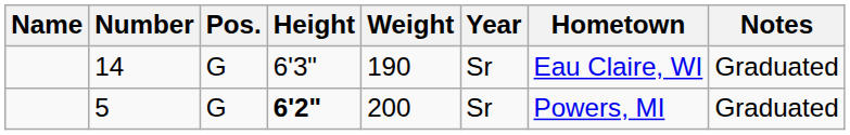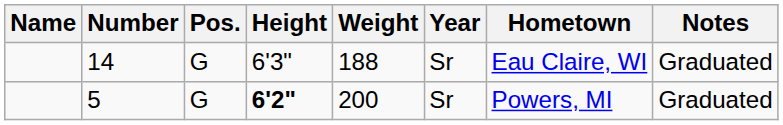 <table class="wikitable sortable" border="1">
 <tr>
 <th>Name</th>
 <th>Number</th>
 <th>Pos.</th>
 <th>Height</th>
 <th>Weight</th>
 <th>Year</th>
 <th>Hometown</th>
 <th class="unsortable">Notes</th>
 </tr>
 <tr>
 <td></td>
 <td>14</td>
 <td>G</td>
 <td>6'3"</td>
-<td>190</td>
+<td>188</td>
 <td>Sr</td>
 <td><a href='#'>Eau Claire, WI</a></td>
 <td>Graduated</td>
 </tr>
 <tr>
 <td></td>
 <td>5</td>
 <td>G</td>
 <td><strong>6'2"</strong></td>
 <td>200</td>
 <td>Sr</td>
 <td><a href='#'>Powers, MI</a></td>
 <td>Graduated</td>
 </tr>
 </table>
